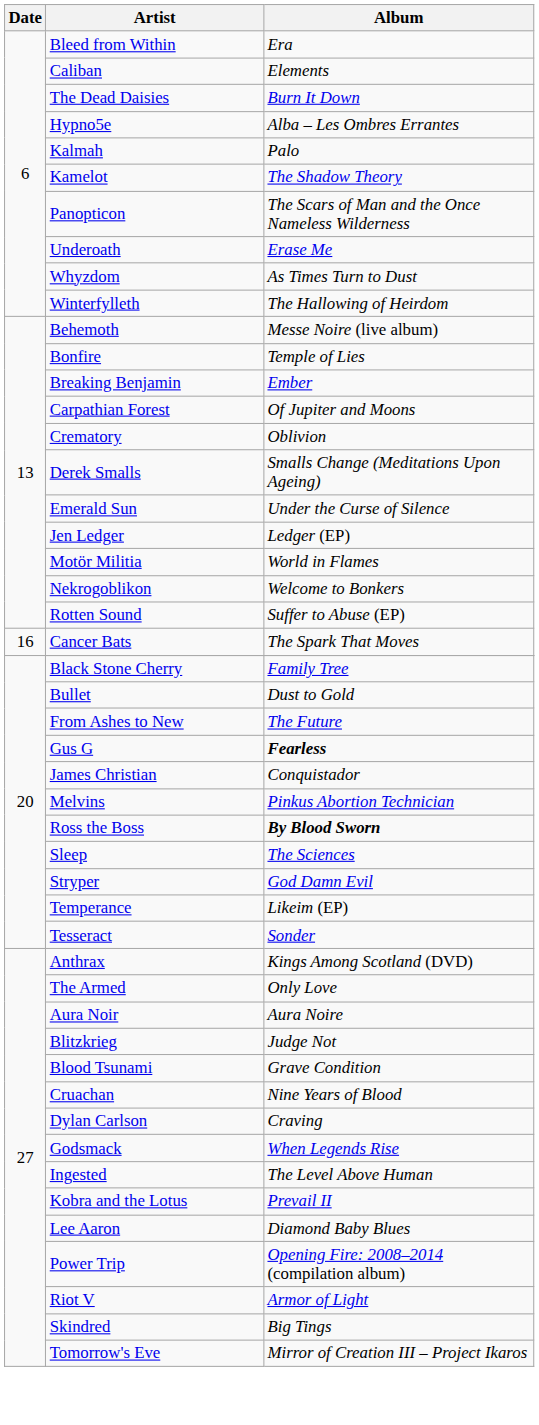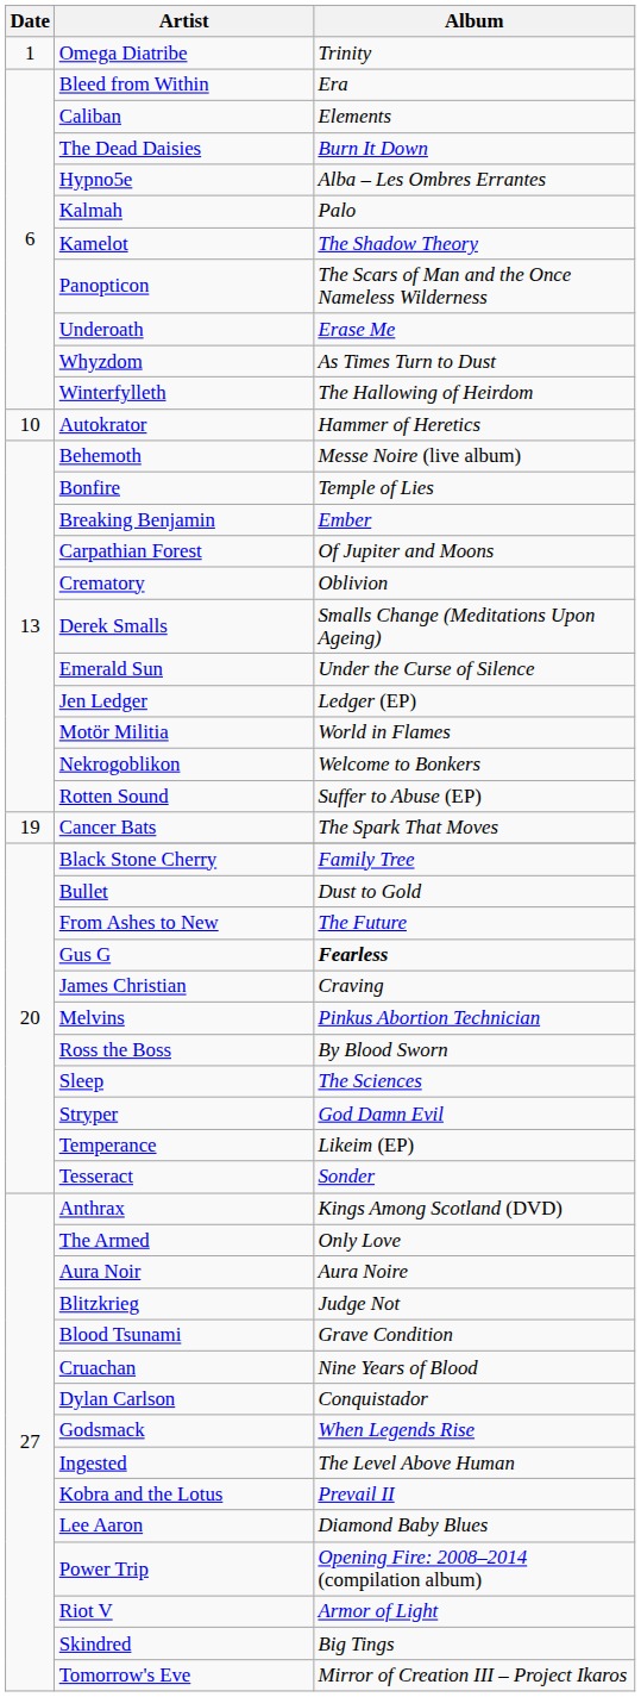 <table class="wikitable">
 <tr>
 <th style="width:20px;">Date</th>
 <th style="width:200px;">Artist</th>
 <th style="width:250px;">Album</th>
+</tr>
+<tr>
+<td style="text-align:center;">1</td>
+<td><a href='#'>Omega Diatribe</a></td>
+<td><em>Trinity</em></td>
 </tr>
 <tr>
 <td style="text-align:center;" rowspan="10">6</td>
 <td><a href='#'>Bleed from Within</a></td>
 <td><em>Era</em></td>
 </tr>
 <tr>
 <td><a href='#'>Caliban</a></td>
 <td><em>Elements</em></td>
 </tr>
 <tr>
 <td><a href='#'>The Dead Daisies</a></td>
 <td><em><a href='#'>Burn It Down</a></em></td>
 </tr>
 <tr>
 <td><a href='#'>Hypno5e</a></td>
 <td><em>Alba – Les Ombres Errantes</em></td>
 </tr>
 <tr>
 <td><a href='#'>Kalmah</a></td>
 <td><em>Palo</em></td>
 </tr>
 <tr>
 <td><a href='#'>Kamelot</a></td>
 <td><em><a href='#'>The Shadow Theory</a></em></td>
 </tr>
 <tr>
 <td><a href='#'>Panopticon</a></td>
 <td><em>The Scars of Man and the Once Nameless Wilderness</em></td>
 </tr>
 <tr>
 <td><a href='#'>Underoath</a></td>
 <td><em><a href='#'>Erase Me</a></em></td>
 </tr>
 <tr>
 <td><a href='#'>Whyzdom</a></td>
 <td><em>As Times Turn to Dust</em></td>
 </tr>
 <tr>
 <td><a href='#'>Winterfylleth</a></td>
 <td><em>The Hallowing of Heirdom</em></td>
+</tr>
+<tr>
+<td style="text-align:center;">10</td>
+<td><a href='#'>Autokrator</a></td>
+<td><em>Hammer of Heretics</em></td>
 </tr>
 <tr>
 <td rowspan="11" style="text-align:center;">13</td>
 <td><a href='#'>Behemoth</a></td>
 <td><em>Messe Noire</em> (live album)</td>
 </tr>
 <tr>
 <td><a href='#'>Bonfire</a></td>
 <td><em>Temple of Lies</em></td>
 </tr>
 <tr>
 <td><a href='#'>Breaking Benjamin</a></td>
 <td><em><a href='#'>Ember</a></em></td>
 </tr>
 <tr>
 <td><a href='#'>Carpathian Forest</a></td>
 <td><em>Of Jupiter and Moons</em></td>
 </tr>
 <tr>
 <td><a href='#'>Crematory</a></td>
 <td><em>Oblivion</em></td>
 </tr>
 <tr>
 <td><a href='#'>Derek Smalls</a></td>
 <td><em>Smalls Change (Meditations Upon Ageing)</em></td>
 </tr>
 <tr>
 <td><a href='#'>Emerald Sun</a></td>
 <td><em>Under the Curse of Silence</em></td>
 </tr>
 <tr>
 <td><a href='#'>Jen Ledger</a></td>
 <td><em>Ledger</em> (EP)</td>
 </tr>
 <tr>
 <td><a href='#'>Motör Militia</a></td>
 <td><em>World in Flames</em></td>
 </tr>
 <tr>
 <td><a href='#'>Nekrogoblikon</a></td>
 <td><em>Welcome to Bonkers</em></td>
 </tr>
 <tr>
 <td><a href='#'>Rotten Sound</a></td>
 <td><em>Suffer to Abuse</em> (EP)</td>
 </tr>
 <tr>
-<td style="text-align:center;">16</td>
+<td style="text-align:center;">19</td>
 <td><a href='#'>Cancer Bats</a></td>
 <td><em>The Spark That Moves</em></td>
 </tr>
 <tr>
 <td style="text-align:center;" rowspan="12">20</td>
 </tr>
 <tr>
 <td><a href='#'>Black Stone Cherry</a></td>
 <td><em><a href='#'>Family Tree</a></em></td>
 </tr>
 <tr>
 <td><a href='#'>Bullet</a></td>
 <td><em>Dust to Gold</em></td>
 </tr>
 <tr>
 <td><a href='#'>From Ashes to New</a></td>
 <td><em><a href='#'>The Future</a></em></td>
 </tr>
 <tr>
 <td><a href='#'>Gus G</a></td>
 <td><strong><em>Fearless</em></strong></td>
 </tr>
 <tr>
 <td><a href='#'>James Christian</a></td>
-<td><em>Conquistador</em></td>
+<td><em>Craving</em></td>
 </tr>
 <tr>
 <td><a href='#'>Melvins</a></td>
 <td><em><a href='#'>Pinkus Abortion Technician</a></em></td>
 </tr>
 <tr>
 <td><a href='#'>Ross the Boss</a></td>
-<td><strong><em>By Blood Sworn</em></strong></td>
+<td><em>By Blood Sworn</em></td>
 </tr>
 <tr>
 <td><a href='#'>Sleep</a></td>
 <td><em><a href='#'>The Sciences</a></em></td>
 </tr>
 <tr>
 <td><a href='#'>Stryper</a></td>
 <td><em><a href='#'>God Damn Evil</a></em></td>
 </tr>
 <tr>
 <td><a href='#'>Temperance</a></td>
 <td><em>Likeim</em> (EP)</td>
 </tr>
 <tr>
 <td><a href='#'>Tesseract</a></td>
 <td><em><a href='#'>Sonder</a></em></td>
 </tr>
 <tr>
 <td style="text-align:center;" rowspan="15">27</td>
 <td><a href='#'>Anthrax</a></td>
 <td><em>Kings Among Scotland</em> (DVD)</td>
 </tr>
 <tr>
 <td><a href='#'>The Armed</a></td>
 <td><em>Only Love</em></td>
 </tr>
 <tr>
 <td><a href='#'>Aura Noir</a></td>
 <td><em>Aura Noire</em></td>
 </tr>
 <tr>
 <td><a href='#'>Blitzkrieg</a></td>
 <td><em>Judge Not</em></td>
 </tr>
 <tr>
 <td><a href='#'>Blood Tsunami</a></td>
 <td><em>Grave Condition</em></td>
 </tr>
 <tr>
 <td><a href='#'>Cruachan</a></td>
 <td><em>Nine Years of Blood</em></td>
 </tr>
 <tr>
 <td><a href='#'>Dylan Carlson</a></td>
-<td><em>Craving</em></td>
+<td><em>Conquistador</em></td>
 </tr>
 <tr>
 <td><a href='#'>Godsmack</a></td>
 <td><em><a href='#'>When Legends Rise</a></em></td>
 </tr>
 <tr>
 <td><a href='#'>Ingested</a></td>
 <td><em>The Level Above Human</em></td>
 </tr>
 <tr>
 <td><a href='#'>Kobra and the Lotus</a></td>
 <td><em><a href='#'>Prevail II</a></em></td>
 </tr>
 <tr>
 <td><a href='#'>Lee Aaron</a></td>
 <td><em>Diamond Baby Blues</em></td>
 </tr>
 <tr>
 <td><a href='#'>Power Trip</a></td>
 <td><em><a href='#'>Opening Fire: 2008–2014</a></em> (compilation album)</td>
 </tr>
 <tr>
 <td><a href='#'>Riot V</a></td>
 <td><em><a href='#'>Armor of Light</a></em></td>
 </tr>
 <tr>
 <td><a href='#'>Skindred</a></td>
 <td><em>Big Tings</em></td>
 </tr>
 <tr>
 <td><a href='#'>Tomorrow's Eve</a></td>
 <td><em>Mirror of Creation III – Project Ikaros</em></td>
 </tr>
 </table>
